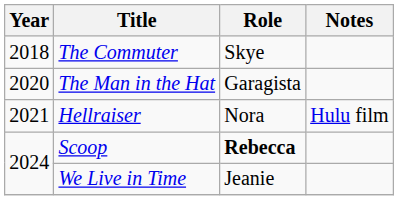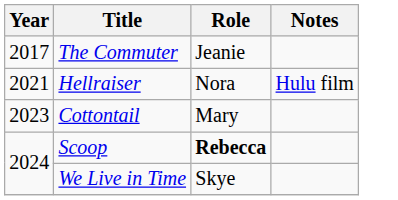 <table class="wikitable sortable">
 <tr>
 <th>Year</th>
 <th>Title</th>
 <th>Role</th>
 <th class="unsortable">Notes</th>
 </tr>
 <tr>
-<td>2018</td>
+<td>2017</td>
 <td><em><a href='#'>The Commuter</a></em></td>
-<td>Skye</td>
-<td></td>
-</tr>
-<tr>
-<td>2020</td>
-<td><em><a href='#'>The Man in the Hat</a></em></td>
-<td>Garagista</td>
+<td>Jeanie</td>
 <td></td>
 </tr>
 <tr>
 <td>2021</td>
 <td><em><a href='#'>Hellraiser</a></em></td>
 <td>Nora</td>
 <td><a href='#'>Hulu</a> film</td>
 </tr>
 <tr>
+<td>2023</td>
+<td><em><a href='#'>Cottontail</a></em></td>
+<td>Mary</td>
+<td></td>
+</tr>
+<tr>
 <td rowspan="2">2024</td>
 <td><em><a href='#'>Scoop</a></em></td>
 <td><strong>Rebecca</strong></td>
 <td></td>
 </tr>
 <tr>
 <td><em><a href='#'>We Live in Time</a></em></td>
-<td>Jeanie</td>
+<td>Skye</td>
 <td></td>
 </tr>
 <tr>
 </tr>
 </table>
